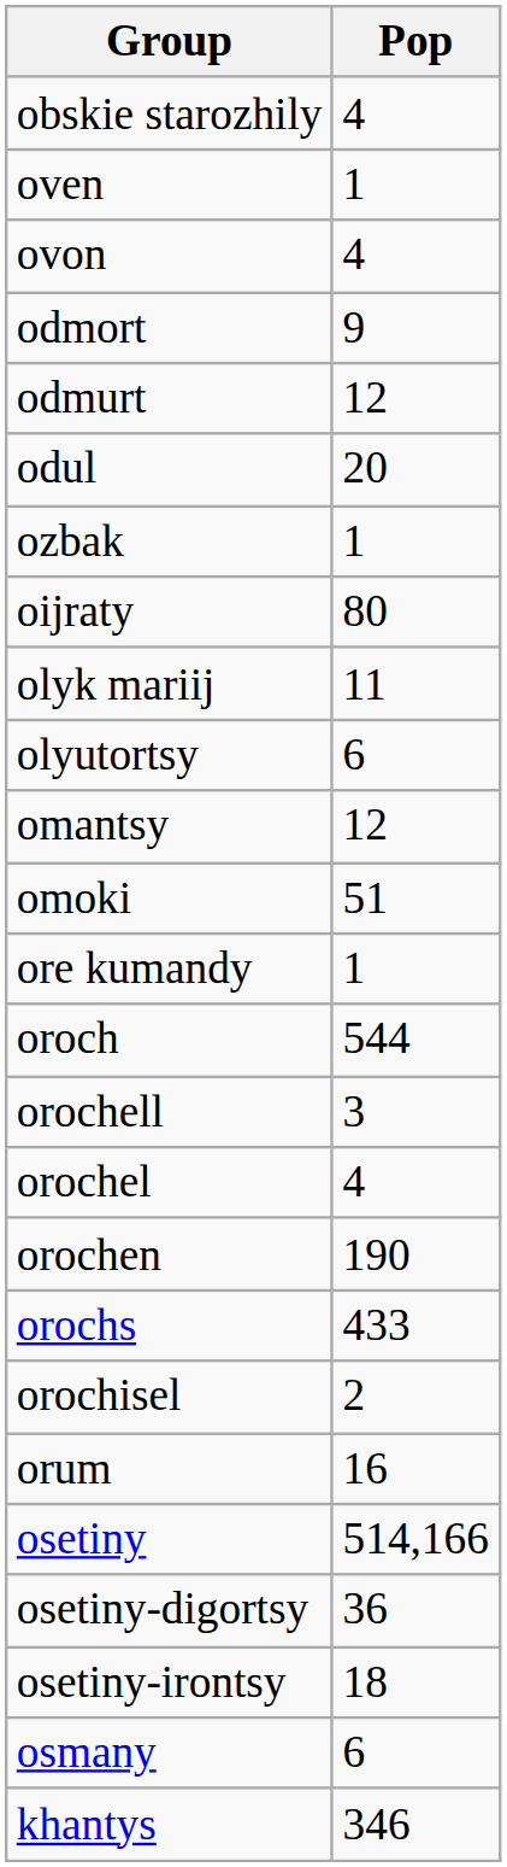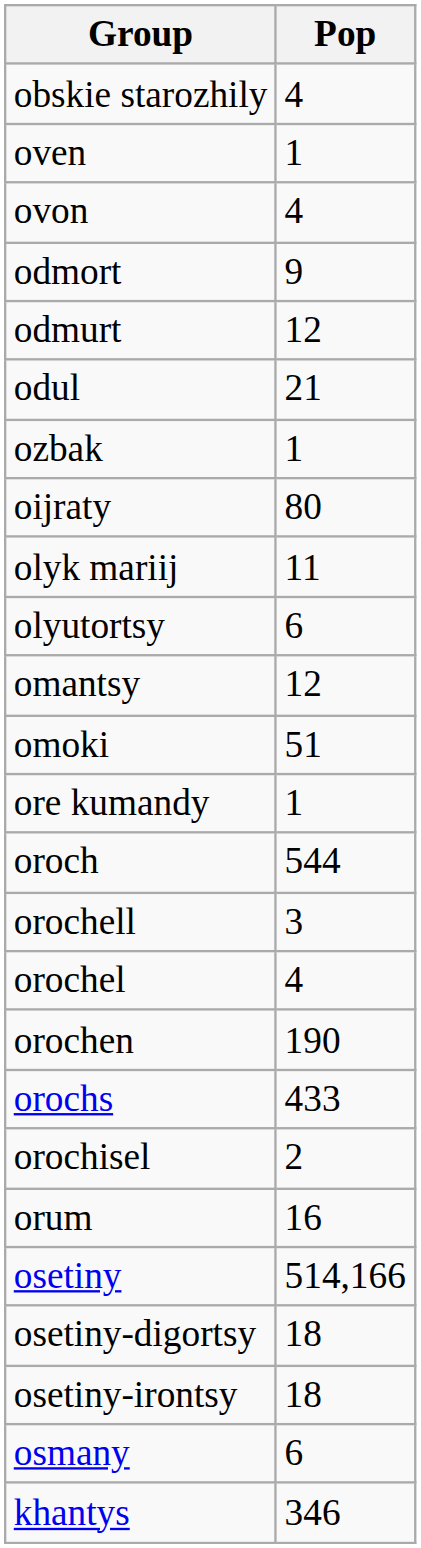 <table class = "wikitable sortable">
 <tr>
 <th>Group</th>
 <th>Pop</th>
 </tr>
 <tr>
 <td>obskie starozhily</td>
 <td>4</td>
 </tr>
 <tr>
 <td>oven</td>
 <td>1</td>
 </tr>
 <tr>
 <td>ovon</td>
 <td>4</td>
 </tr>
 <tr>
 <td>odmort</td>
 <td>9</td>
 </tr>
 <tr>
 <td>odmurt</td>
 <td>12</td>
 </tr>
 <tr>
 <td>odul</td>
-<td>20</td>
+<td>21</td>
 </tr>
 <tr>
 <td>ozbak</td>
 <td>1</td>
 </tr>
 <tr>
 <td>oijraty</td>
 <td>80</td>
 </tr>
 <tr>
 <td>olyk mariij</td>
 <td>11</td>
 </tr>
 <tr>
 <td>olyutortsy</td>
 <td>6</td>
 </tr>
 <tr>
 <td>omantsy</td>
 <td>12</td>
 </tr>
 <tr>
 <td>omoki</td>
 <td>51</td>
 </tr>
 <tr>
 <td>ore kumandy</td>
 <td>1</td>
 </tr>
 <tr>
 <td>oroch</td>
 <td>544</td>
 </tr>
 <tr>
 <td>orochell</td>
 <td>3</td>
 </tr>
 <tr>
 <td>orochel</td>
 <td>4</td>
 </tr>
 <tr>
 <td>orochen</td>
 <td>190</td>
 </tr>
 <tr>
 <td><a href='#'>orochs</a></td>
 <td>433</td>
 </tr>
 <tr>
 <td>orochisel</td>
 <td>2</td>
 </tr>
 <tr>
 <td>orum</td>
 <td>16</td>
 </tr>
 <tr>
 <td><a href='#'>osetiny</a></td>
 <td>514,166</td>
 </tr>
 <tr>
 <td>osetiny-digortsy</td>
-<td>36</td>
+<td>18</td>
 </tr>
 <tr>
 <td>osetiny-irontsy</td>
 <td>18</td>
 </tr>
 <tr>
 <td><a href='#'>osmany</a></td>
 <td>6</td>
 </tr>
 <tr>
 <td><a href='#'>khantys</a></td>
 <td>346</td>
 </tr>
 </table>
